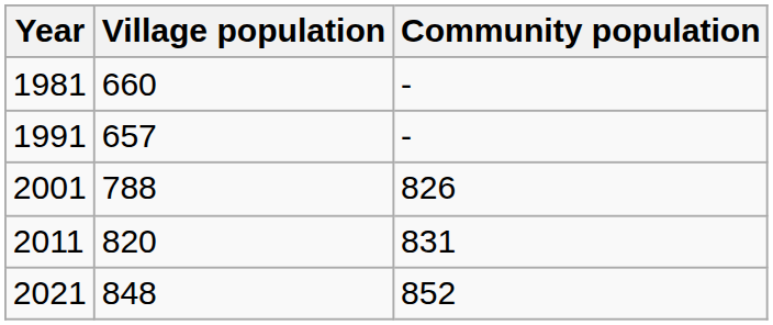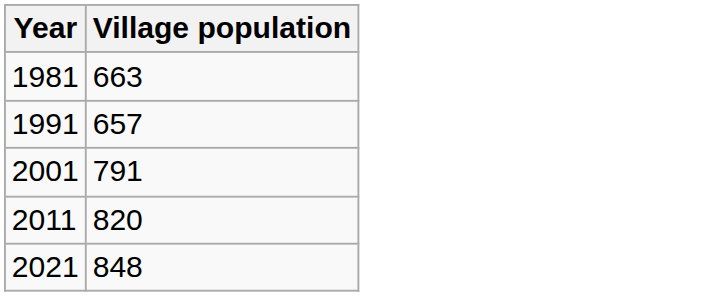 <table class="wikitable">
 <tr>
 <th>Year</th>
 <th>Village population</th>
-<th>Community population</th>
 </tr>
 <tr>
 <td>1981</td>
-<td>660</td>
-<td>-</td>
+<td>663</td>
 </tr>
 <tr>
 <td>1991</td>
 <td>657</td>
-<td>-</td>
 </tr>
 <tr>
 <td>2001</td>
-<td>788</td>
-<td>826</td>
+<td>791</td>
 </tr>
 <tr>
 <td>2011</td>
 <td>820</td>
-<td>831</td>
 </tr>
 <tr>
 <td>2021</td>
 <td>848</td>
-<td>852</td>
 </tr>
 </table>
